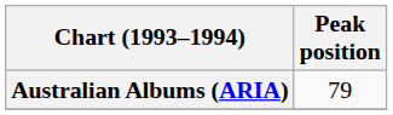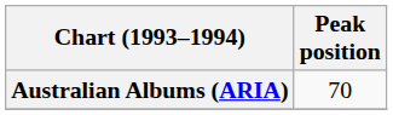 <table class="wikitable sortable plainrowheaders">
 <tr>
 <th>Chart (1993–1994)</th>
 <th>Peak<br>position</th>
 </tr>
 <tr>
 <th scope="row">Australian Albums (<a href='#'>ARIA</a>)</th>
-<td align="center">79</td>
+<td align="center">70</td>
 </tr>
 <tr>
 </tr>
 <tr>
 </tr>
 <tr>
 </tr>
 <tr>
 </tr>
 </table>
